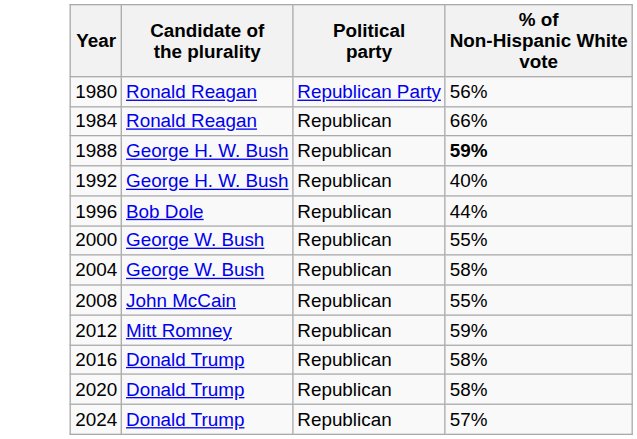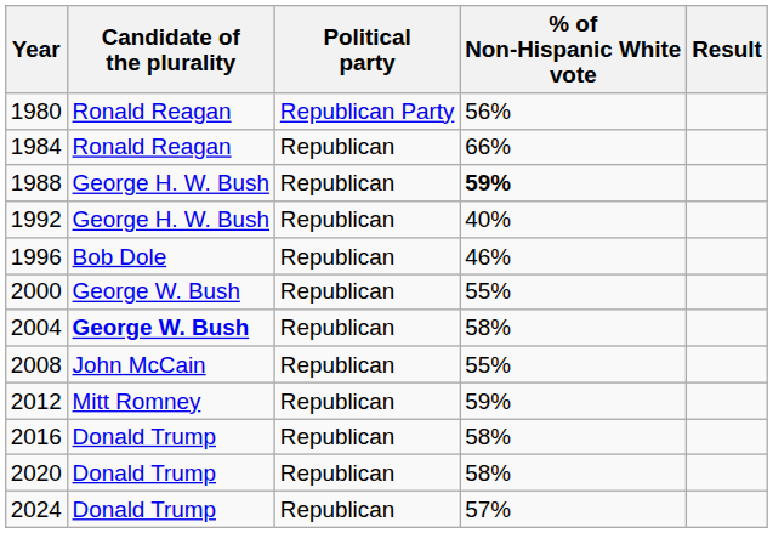 <table class="wikitable sortable" style="float:right; font-size:90%; margin:0 0 1em 1em;">
 <tr>
 <th>Year</th>
 <th>Candidate of<br>the plurality</th>
 <th>Political <br> party</th>
 <th>% of<br>Non-Hispanic White<br>vote</th>
+<th>Result</th>
 </tr>
 <tr>
 <td>1980</td>
 <td><a href='#'>Ronald Reagan</a></td>
 <td><a href='#'>Republican Party</a></td>
 <td>56%</td>
+<td></td>
 </tr>
 <tr>
 <td>1984</td>
 <td><a href='#'>Ronald Reagan</a></td>
 <td>Republican</td>
 <td>66%</td>
+<td></td>
 </tr>
 <tr>
 <td>1988</td>
 <td><a href='#'>George H. W. Bush</a></td>
 <td>Republican</td>
 <td><strong>59%</strong></td>
+<td></td>
 </tr>
 <tr>
 <td>1992</td>
 <td><a href='#'>George H. W. Bush</a></td>
 <td>Republican</td>
 <td>40%</td>
+<td></td>
 </tr>
 <tr>
 <td>1996</td>
 <td><a href='#'>Bob Dole</a></td>
 <td>Republican</td>
-<td>44%</td>
+<td>46%</td>
+<td></td>
 </tr>
 <tr>
 <td>2000</td>
 <td><a href='#'>George W. Bush</a></td>
 <td>Republican</td>
 <td>55%</td>
+<td></td>
 </tr>
 <tr>
 <td>2004</td>
-<td><a href='#'>George W. Bush</a></td>
+<td><strong><a href='#'>George W. Bush</a></strong></td>
 <td>Republican</td>
 <td>58%</td>
+<td></td>
 </tr>
 <tr>
 <td>2008</td>
 <td><a href='#'>John McCain</a></td>
 <td>Republican</td>
 <td>55%</td>
+<td></td>
 </tr>
 <tr>
 <td>2012</td>
 <td><a href='#'>Mitt Romney</a></td>
 <td>Republican</td>
 <td>59%</td>
+<td></td>
 </tr>
 <tr>
 <td>2016</td>
 <td><a href='#'>Donald Trump</a></td>
 <td>Republican</td>
 <td>58%</td>
+<td></td>
 </tr>
 <tr>
 <td>2020</td>
 <td><a href='#'>Donald Trump</a></td>
 <td>Republican</td>
 <td>58%</td>
+<td></td>
 </tr>
 <tr>
 <td>2024</td>
 <td><a href='#'>Donald Trump</a></td>
 <td>Republican</td>
 <td>57%</td>
+<td></td>
 </tr>
 </table>
